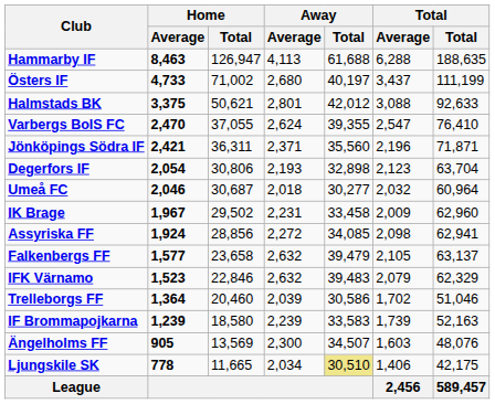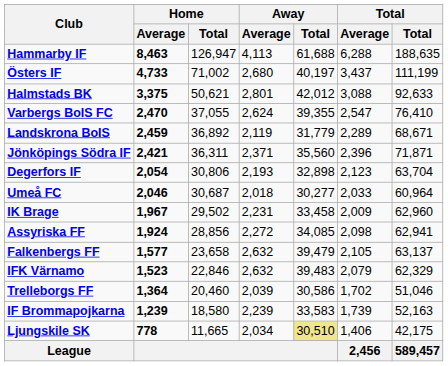 <table class="wikitable">
 <tr>
 <th rowspan="2">Club</th>
 <th colspan="2">Home</th>
 <th colspan="2">Away</th>
 <th colspan="2">Total</th>
 </tr>
 <tr>
 <th>Average</th>
 <th>Total</th>
 <th>Average</th>
 <th>Total</th>
 <th>Average</th>
 <th>Total</th>
 </tr>
 <tr>
 <td><a href='#'><strong>Hammarby IF</strong></a></td>
 <td><strong>8,463</strong></td>
 <td>126,947</td>
 <td>4,113</td>
 <td>61,688</td>
 <td>6,288</td>
 <td>188,635</td>
 </tr>
 <tr>
 <td><strong><a href='#'>Östers IF</a></strong></td>
 <td><strong>4,733</strong></td>
 <td>71,002</td>
 <td>2,680</td>
 <td>40,197</td>
 <td>3,437</td>
 <td>111,199</td>
 </tr>
 <tr>
 <td><strong><a href='#'>Halmstads BK</a></strong></td>
 <td><strong>3,375</strong></td>
 <td>50,621</td>
 <td>2,801</td>
 <td>42,012</td>
 <td>3,088</td>
 <td>92,633</td>
 </tr>
 <tr>
 <td><strong><a href='#'>Varbergs BoIS FC</a></strong></td>
 <td><strong>2,470</strong></td>
 <td>37,055</td>
 <td>2,624</td>
 <td>39,355</td>
 <td>2,547</td>
 <td>76,410</td>
 </tr>
 <tr>
+<td><strong><a href='#'>Landskrona BoIS</a></strong></td>
+<td><strong>2,459</strong></td>
+<td>36,892</td>
+<td>2,119</td>
+<td>31,779</td>
+<td>2,289</td>
+<td>68,671</td>
+</tr>
+<tr>
 <td><strong><a href='#'>Jönköpings Södra IF</a></strong></td>
 <td><strong>2,421</strong></td>
 <td>36,311</td>
 <td>2,371</td>
 <td>35,560</td>
-<td>2,196</td>
+<td>2,396</td>
 <td>71,871</td>
 </tr>
 <tr>
 <td><strong><a href='#'>Degerfors IF</a></strong></td>
 <td><strong>2,054</strong></td>
 <td>30,806</td>
 <td>2,193</td>
 <td>32,898</td>
 <td>2,123</td>
 <td>63,704</td>
 </tr>
 <tr>
 <td><strong><a href='#'>Umeå FC</a></strong></td>
 <td><strong>2,046</strong></td>
 <td>30,687</td>
 <td>2,018</td>
 <td>30,277</td>
-<td>2,032</td>
+<td>2,033</td>
 <td>60,964</td>
 </tr>
 <tr>
 <td><strong><a href='#'>IK Brage</a></strong></td>
 <td><strong>1,967</strong></td>
 <td>29,502</td>
 <td>2,231</td>
 <td>33,458</td>
 <td>2,009</td>
 <td>62,960</td>
 </tr>
 <tr>
 <td><strong><a href='#'>Assyriska FF</a></strong></td>
 <td><strong>1,924</strong></td>
 <td>28,856</td>
 <td>2,272</td>
 <td>34,085</td>
 <td>2,098</td>
 <td>62,941</td>
 </tr>
 <tr>
 <td><strong><a href='#'>Falkenbergs FF</a></strong></td>
 <td><strong>1,577</strong></td>
 <td>23,658</td>
 <td>2,632</td>
 <td>39,479</td>
 <td>2,105</td>
 <td>63,137</td>
 </tr>
 <tr>
 <td><strong><a href='#'>IFK Värnamo</a></strong></td>
 <td><strong>1,523</strong></td>
 <td>22,846</td>
 <td>2,632</td>
 <td>39,483</td>
 <td>2,079</td>
 <td>62,329</td>
 </tr>
 <tr>
 <td><strong><a href='#'>Trelleborgs FF</a></strong></td>
 <td><strong>1,364</strong></td>
 <td>20,460</td>
 <td>2,039</td>
 <td>30,586</td>
 <td>1,702</td>
 <td>51,046</td>
 </tr>
 <tr>
 <td><strong><a href='#'>IF Brommapojkarna</a></strong></td>
 <td><strong>1,239</strong></td>
 <td>18,580</td>
 <td>2,239</td>
 <td>33,583</td>
 <td>1,739</td>
 <td>52,163</td>
 </tr>
 <tr>
-<td><strong><a href='#'>Ängelholms FF</a></strong></td>
-<td><strong>905</strong></td>
-<td>13,569</td>
-<td>2,300</td>
-<td>34,507</td>
-<td>1,603</td>
-<td>48,076</td>
-</tr>
-<tr>
 <td><strong><a href='#'>Ljungskile SK</a></strong></td>
 <td><strong>778</strong></td>
 <td>11,665</td>
 <td>2,034</td>
 <td style="background: khaki;">30,510</td>
 <td>1,406</td>
 <td>42,175</td>
 </tr>
 <tr>
 <th>League</th>
 <th colspan=4></th>
 <th>2,456</th>
 <th>589,457</th>
 </tr>
 </table>
